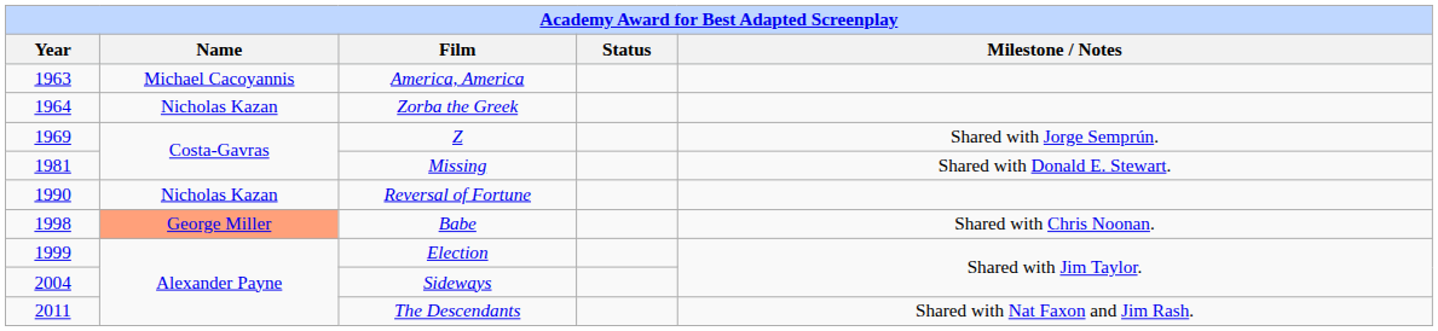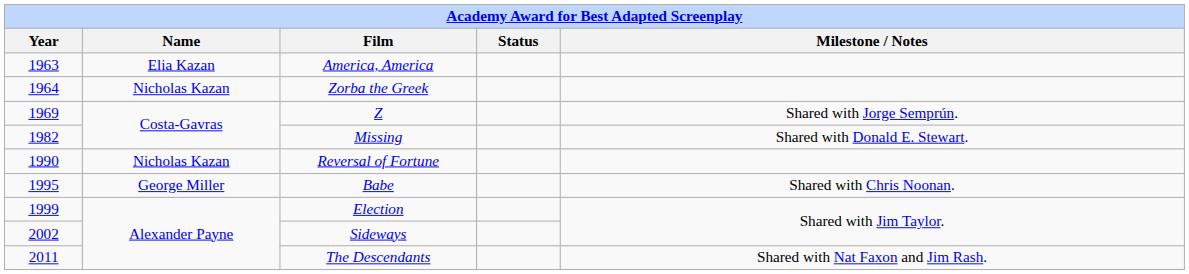 <table class="wikitable" style="text-align: center">
 <tr ---- bgcolor="#bfd7ff">
 <td colspan=5 align=center><strong><a href='#'>Academy Award for Best Adapted Screenplay</a></strong></td>
 </tr>
 <tr ---- bgcolor="#ebf5ff">
 <th width="75">Year</th>
 <th width="200">Name</th>
 <th width="200">Film</th>
 <th width="80">Status</th>
 <th width="650">Milestone / Notes</th>
 </tr>
 <tr>
 <td><a href='#'>1963</a></td>
-<td><a href='#'>Michael Cacoyannis</a></td>
+<td><a href='#'>Elia Kazan</a></td>
 <td><a href='#'><em>America, America</em></a></td>
 <td></td>
 <td></td>
 </tr>
 <tr>
 <td><a href='#'>1964</a></td>
 <td><a href='#'>Nicholas Kazan</a></td>
 <td><em><a href='#'>Zorba the Greek</a></em></td>
 <td></td>
 <td></td>
 </tr>
 <tr>
 <td><a href='#'>1969</a></td>
 <td rowspan=2><a href='#'>Costa-Gavras</a></td>
 <td><em><a href='#'>Z</a></em></td>
 <td></td>
 <td>Shared with <a href='#'>Jorge Semprún</a>.</td>
 </tr>
 <tr>
-<td><a href='#'>1981</a></td>
+<td><a href='#'>1982</a></td>
 <td><em><a href='#'>Missing</a></em></td>
 <td></td>
 <td>Shared with <a href='#'>Donald E. Stewart</a>.</td>
 </tr>
 <tr>
 <td><a href='#'>1990</a></td>
 <td><a href='#'>Nicholas Kazan</a></td>
 <td><em><a href='#'>Reversal of Fortune</a></em></td>
 <td></td>
 <td></td>
 </tr>
 <tr>
-<td><a href='#'>1998</a></td>
-<td style="background: lightsalmon;"><a href='#'>George Miller</a></td>
+<td><a href='#'>1995</a></td>
+<td><a href='#'>George Miller</a></td>
 <td><em><a href='#'>Babe</a></em></td>
 <td></td>
 <td>Shared with <a href='#'>Chris Noonan</a>.</td>
 </tr>
 <tr>
 <td><a href='#'>1999</a></td>
 <td rowspan="3"><a href='#'>Alexander Payne</a></td>
 <td><em><a href='#'>Election</a></em></td>
 <td></td>
 <td rowspan="2">Shared with <a href='#'>Jim Taylor</a>.</td>
 </tr>
 <tr>
-<td><a href='#'>2004</a></td>
+<td><a href='#'>2002</a></td>
 <td><em><a href='#'>Sideways</a></em></td>
 <td></td>
 </tr>
 <tr>
 <td><a href='#'>2011</a></td>
 <td><em><a href='#'>The Descendants</a></em></td>
 <td></td>
 <td>Shared with <a href='#'>Nat Faxon</a> and <a href='#'>Jim Rash</a>.</td>
 </tr>
 </table>
